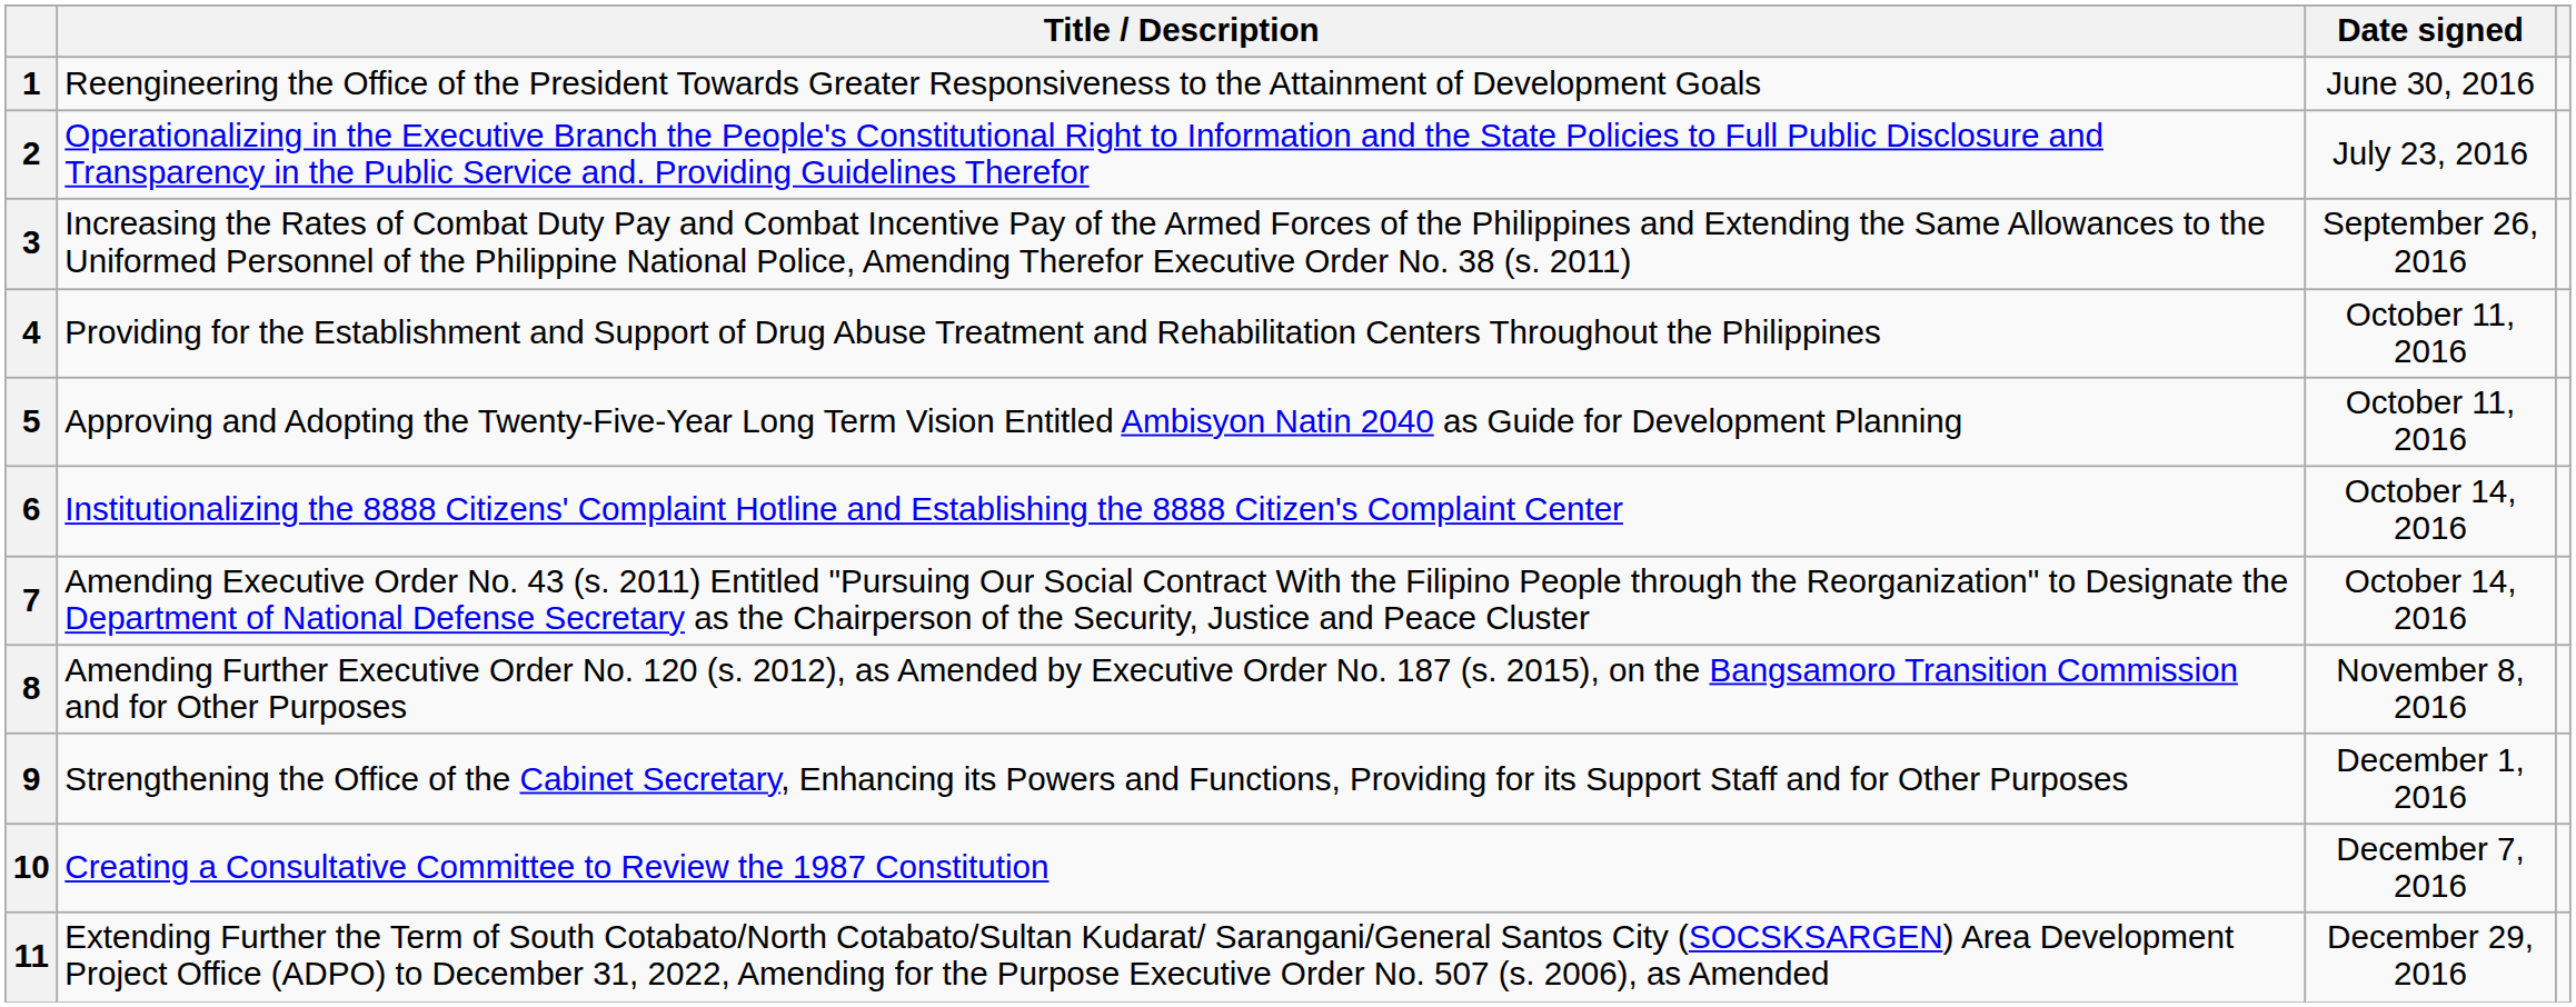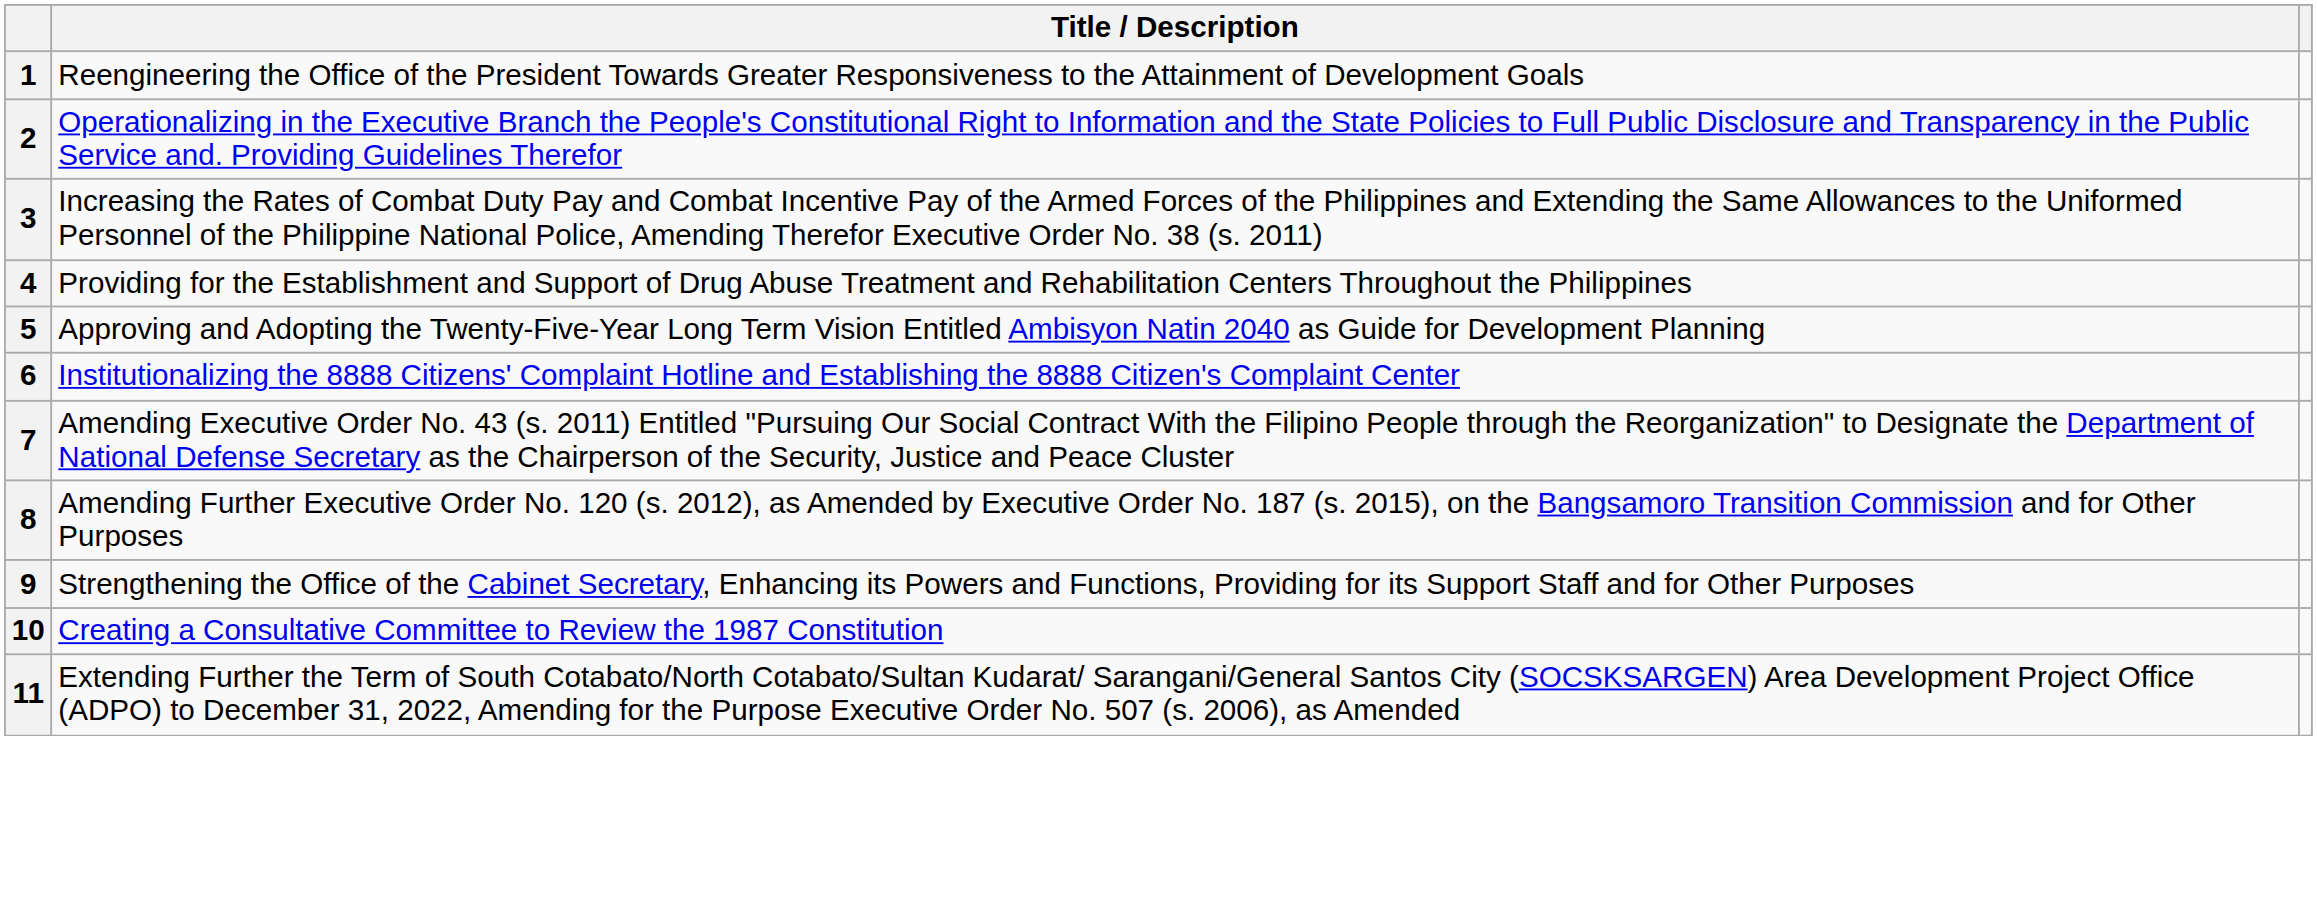 <table class="wikitable sortable" style="text-align:center;">
 <tr>
 <th scope="col"></th>
 <th scope="col">Title / Description</th>
-<th scope="col">Date signed</th>
 <th scope="col" class="unsortable"></th>
 </tr>
 <tr>
 <th scope="row">1</th>
 <td style="text-align:left;">Reengineering the Office of the President Towards Greater Responsiveness to the Attainment of Development Goals</td>
-<td>June 30, 2016</td>
 <td></td>
 </tr>
 <tr>
 <th scope="row">2</th>
 <td style="text-align:left;"><a href='#'>Operationalizing in the Executive Branch the People's Constitutional Right to Information and the State Policies to Full Public Disclosure and Transparency in the Public Service and. Providing Guidelines Therefor</a></td>
-<td>July 23, 2016</td>
 <td></td>
 </tr>
 <tr>
 <th scope="row">3</th>
 <td style="text-align:left;">Increasing the Rates of Combat Duty Pay and Combat Incentive Pay of the Armed Forces of the Philippines and Extending the Same Allowances to the Uniformed Personnel of the Philippine National Police, Amending Therefor Executive Order No. 38 (s. 2011)</td>
-<td>September 26, 2016</td>
 <td></td>
 </tr>
 <tr>
 <th scope="row">4</th>
 <td style="text-align:left;">Providing for the Establishment and Support of Drug Abuse Treatment and Rehabilitation Centers Throughout the Philippines</td>
-<td>October 11, 2016</td>
 <td></td>
 </tr>
 <tr>
 <th scope="row">5</th>
 <td style="text-align:left;">Approving and Adopting the Twenty-Five-Year Long Term Vision Entitled <a href='#'>Ambisyon Natin 2040</a> as Guide for Development Planning</td>
-<td>October 11, 2016</td>
 <td></td>
 </tr>
 <tr>
 <th scope="row">6</th>
 <td style="text-align:left;"><a href='#'>Institutionalizing the 8888 Citizens' Complaint Hotline and Establishing the 8888 Citizen's Complaint Center</a></td>
-<td>October 14, 2016</td>
 <td></td>
 </tr>
 <tr>
 <th scope="row">7</th>
 <td style="text-align:left;">Amending Executive Order No. 43 (s. 2011) Entitled "Pursuing Our Social Contract With the Filipino People through the Reorganization" to Designate the <a href='#'>Department of National Defense Secretary</a> as the Chairperson of the Security, Justice and Peace Cluster</td>
-<td>October 14, 2016</td>
 <td></td>
 </tr>
 <tr>
 <th scope="row">8</th>
 <td style="text-align:left;">Amending Further Executive Order No. 120 (s. 2012), as Amended by Executive Order No. 187 (s. 2015), on the <a href='#'>Bangsamoro Transition Commission</a> and for Other Purposes</td>
-<td>November 8, 2016</td>
 <td></td>
 </tr>
 <tr>
 <th scope="row">9</th>
 <td style="text-align:left;">Strengthening the Office of the <a href='#'>Cabinet Secretary</a>, Enhancing its Powers and Functions, Providing for its Support Staff and for Other Purposes</td>
-<td>December 1, 2016</td>
 <td></td>
 </tr>
 <tr>
 <th scope="row">10</th>
 <td style="text-align:left;"><a href='#'>Creating a Consultative Committee to Review the 1987 Constitution</a></td>
-<td>December 7, 2016</td>
 <td></td>
 </tr>
 <tr>
 <th scope="row">11</th>
 <td style="text-align:left;">Extending Further the Term of South Cotabato/North Cotabato/Sultan Kudarat/ Sarangani/General Santos City (<a href='#'>SOCSKSARGEN</a>) Area Development Project Office (ADPO) to December 31, 2022, Amending for the Purpose Executive Order No. 507 (s. 2006), as Amended</td>
-<td>December 29, 2016</td>
 <td></td>
 </tr>
 </table>
